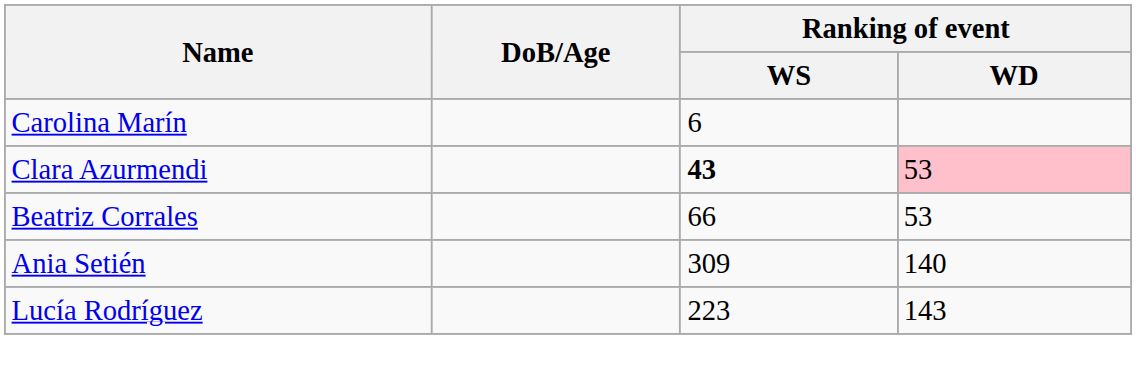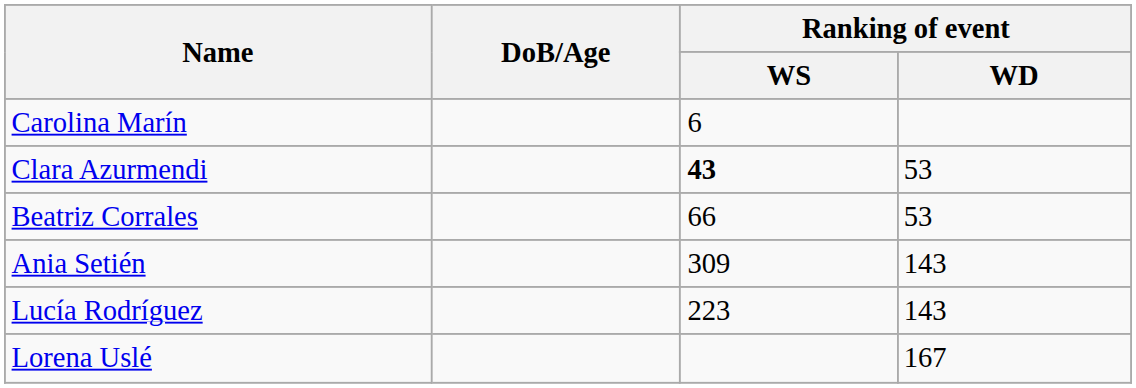 <table class="wikitable"  style="width:600px; font-size:95%;">
 <tr>
 <th align="left" rowspan="2">Name</th>
 <th align="left" rowspan="2">DoB/Age</th>
 <th align="center" colspan="2">Ranking of event</th>
 </tr>
 <tr>
 <th align="center">WS</th>
 <th align="center">WD</th>
 </tr>
 <tr>
 <td align="left"><a href='#'>Carolina Marín</a></td>
 <td align="left"></td>
 <td>6</td>
 <td></td>
 </tr>
 <tr>
 <td align="left"><a href='#'>Clara Azurmendi</a></td>
 <td align="left"></td>
 <td><strong>43</strong></td>
-<td style="background: pink;">53</td>
+<td>53</td>
 </tr>
 <tr>
 <td align="left"><a href='#'>Beatriz Corrales</a></td>
 <td align="left"></td>
 <td>66</td>
 <td>53</td>
 </tr>
 <tr>
 <td align="left"><a href='#'>Ania Setién</a></td>
 <td align="left"></td>
 <td>309</td>
-<td>140</td>
+<td>143</td>
 </tr>
 <tr>
 <td align="left"><a href='#'>Lucía Rodríguez</a></td>
 <td align="left"></td>
 <td>223</td>
 <td>143</td>
 </tr>
+<tr>
+<td align="left"><a href='#'>Lorena Uslé</a></td>
+<td align="left"></td>
+<td></td>
+<td>167</td>
+</tr>
 </table>
